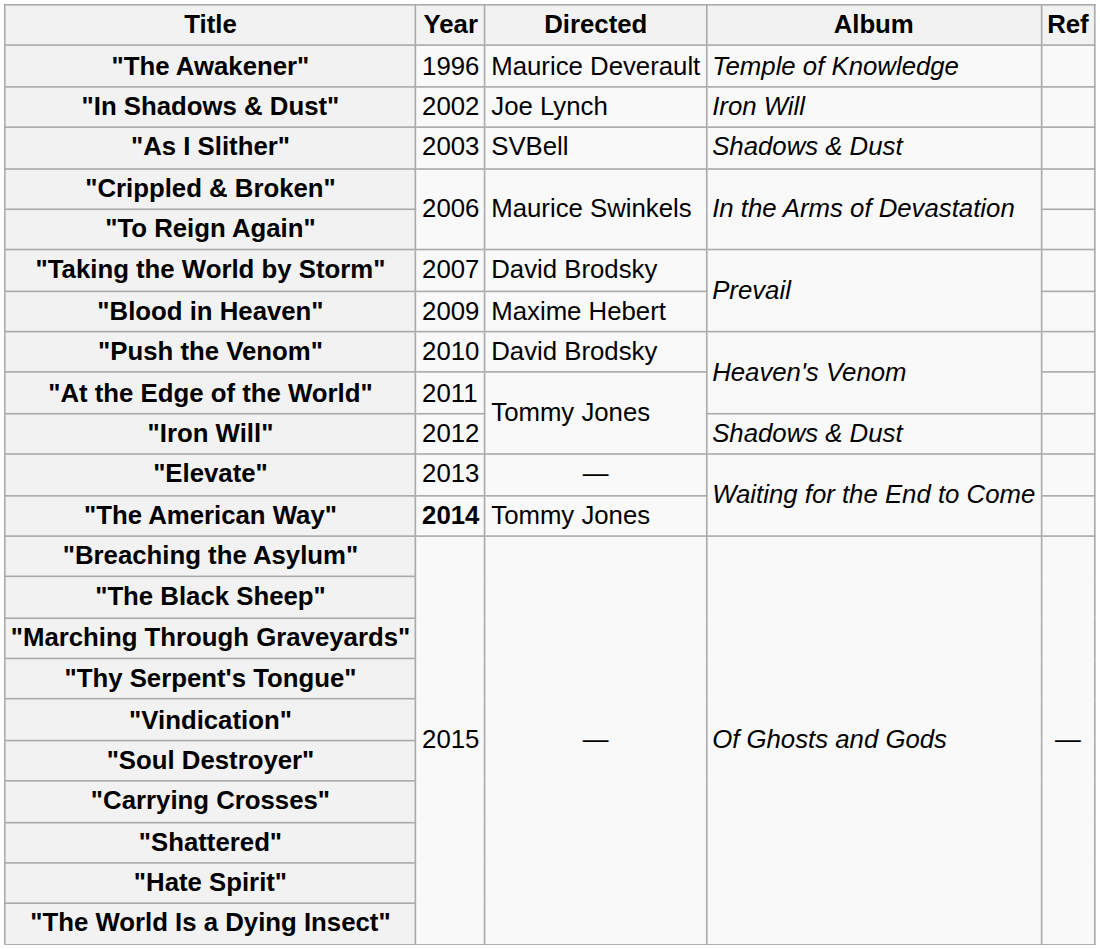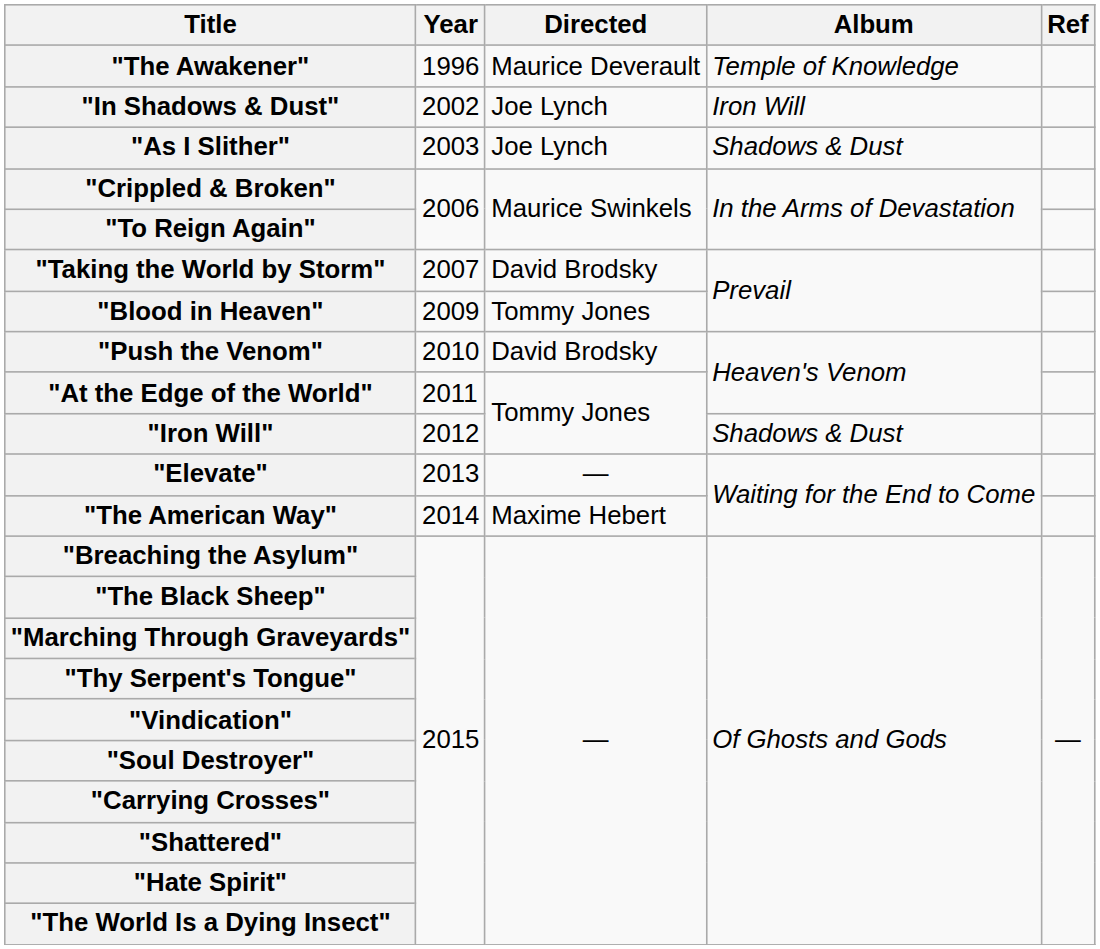 <table class="wikitable">
 <tr>
 <th>Title</th>
 <th>Year</th>
 <th>Directed</th>
 <th>Album</th>
 <th>Ref</th>
 </tr>
 <tr>
 <th scope="row">"The Awakener"</th>
 <td>1996</td>
 <td>Maurice Deverault</td>
 <td><em>Temple of Knowledge</em></td>
 <td></td>
 </tr>
 <tr>
 <th scope="row">"In Shadows & Dust"</th>
 <td>2002</td>
 <td>Joe Lynch</td>
 <td><em>Iron Will</em></td>
 <td></td>
 </tr>
 <tr>
 <th scope="row">"As I Slither"</th>
 <td>2003</td>
-<td>SVBell</td>
+<td>Joe Lynch</td>
 <td><em>Shadows & Dust</em></td>
 <td></td>
 </tr>
 <tr>
 <th scope="row">"Crippled & Broken"</th>
 <td rowspan=2>2006</td>
 <td rowspan=2>Maurice Swinkels</td>
 <td rowspan=2><em>In the Arms of Devastation</em></td>
 <td></td>
 </tr>
 <tr>
 <th scope="row">"To Reign Again"</th>
 <td></td>
 </tr>
 <tr>
 <th scope="row">"Taking the World by Storm"</th>
 <td>2007</td>
 <td>David Brodsky</td>
 <td rowspan=2><em>Prevail</em></td>
 <td></td>
 </tr>
 <tr>
 <th scope="row">"Blood in Heaven"</th>
 <td>2009</td>
-<td>Maxime Hebert</td>
+<td>Tommy Jones</td>
 <td></td>
 </tr>
 <tr>
 <th scope="row">"Push the Venom"</th>
 <td>2010</td>
 <td>David Brodsky</td>
 <td rowspan=2><em>Heaven's Venom</em></td>
 <td></td>
 </tr>
 <tr>
 <th scope="row">"At the Edge of the World"</th>
 <td>2011</td>
 <td rowspan=2>Tommy Jones</td>
 <td></td>
 </tr>
 <tr>
 <th scope="row">"Iron Will"</th>
 <td>2012</td>
 <td><em>Shadows & Dust</em></td>
 <td></td>
 </tr>
 <tr>
 <th scope="row">"Elevate"</th>
 <td>2013</td>
 <td style="text-align:center;">—</td>
 <td rowspan=2><em>Waiting for the End to Come</em></td>
 <td></td>
 </tr>
 <tr>
 <th scope="row">"The American Way"</th>
-<td><strong>2014</strong></td>
-<td>Tommy Jones</td>
+<td>2014</td>
+<td>Maxime Hebert</td>
 <td></td>
 </tr>
 <tr>
 <th scope="row">"Breaching the Asylum"</th>
 <td rowspan=10>2015</td>
 <td rowspan=10 style="text-align:center;">—</td>
 <td rowspan=10><em>Of Ghosts and Gods</em></td>
 <td rowspan=10 style="text-align:center;">—</td>
 </tr>
 <tr>
 <th scope="row">"The Black Sheep"</th>
 </tr>
 <tr>
 <th scope="row">"Marching Through Graveyards"</th>
 </tr>
 <tr>
 <th scope="row">"Thy Serpent's Tongue"</th>
 </tr>
 <tr>
 <th scope="row">"Vindication"</th>
 </tr>
 <tr>
 <th scope="row">"Soul Destroyer"</th>
 </tr>
 <tr>
 <th scope="row">"Carrying Crosses"</th>
 </tr>
 <tr>
 <th scope="row">"Shattered"</th>
 </tr>
 <tr>
 <th scope="row">"Hate Spirit"</th>
 </tr>
 <tr>
 <th scope="row">"The World Is a Dying Insect"</th>
 </tr>
 <tr>
 </tr>
 </table>
